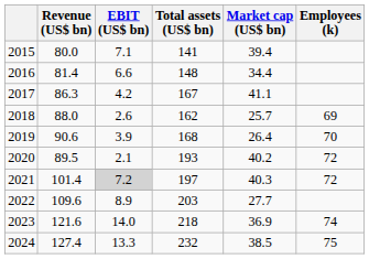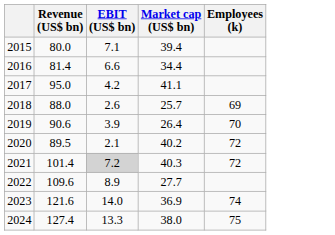 <table class="wikitable" style="text-align:center">
 <tr>
 <th></th>
 <th>Revenue<br>(US$ bn)</th>
 <th><a href='#'>EBIT</a><br>(US$ bn)</th>
-<th>Total assets<br>(US$ bn)</th>
 <th><a href='#'>Market cap</a><br>(US$ bn)</th>
 <th>Employees<br>(k)</th>
 </tr>
 <tr>
 <td>2015</td>
 <td>80.0</td>
 <td>7.1</td>
-<td>141</td>
 <td>39.4</td>
 <td></td>
 </tr>
 <tr>
 <td>2016</td>
 <td>81.4</td>
 <td>6.6</td>
-<td>148</td>
 <td>34.4</td>
 <td></td>
 </tr>
 <tr>
 <td>2017</td>
-<td>86.3</td>
+<td>95.0</td>
 <td>4.2</td>
-<td>167</td>
 <td>41.1</td>
 <td></td>
 </tr>
 <tr>
 <td>2018</td>
 <td>88.0</td>
 <td>2.6</td>
-<td>162</td>
 <td>25.7</td>
 <td>69</td>
 </tr>
 <tr>
 <td>2019</td>
 <td>90.6</td>
 <td>3.9</td>
-<td>168</td>
 <td>26.4</td>
 <td>70</td>
 </tr>
 <tr>
 <td>2020</td>
 <td>89.5</td>
 <td>2.1</td>
-<td>193</td>
 <td>40.2</td>
 <td>72</td>
 </tr>
 <tr>
 <td>2021</td>
 <td>101.4</td>
 <td style="background: lightgrey;">7.2</td>
-<td>197</td>
 <td>40.3</td>
 <td>72</td>
 </tr>
 <tr>
 <td>2022</td>
 <td>109.6</td>
 <td>8.9</td>
-<td>203</td>
 <td>27.7</td>
 <td></td>
 </tr>
 <tr>
 <td>2023</td>
 <td>121.6</td>
 <td>14.0</td>
-<td>218</td>
 <td>36.9</td>
 <td>74</td>
 </tr>
 <tr>
 <td>2024</td>
 <td>127.4</td>
 <td>13.3</td>
-<td>232</td>
-<td>38.5</td>
+<td>38.0</td>
 <td>75</td>
 </tr>
 </table>
